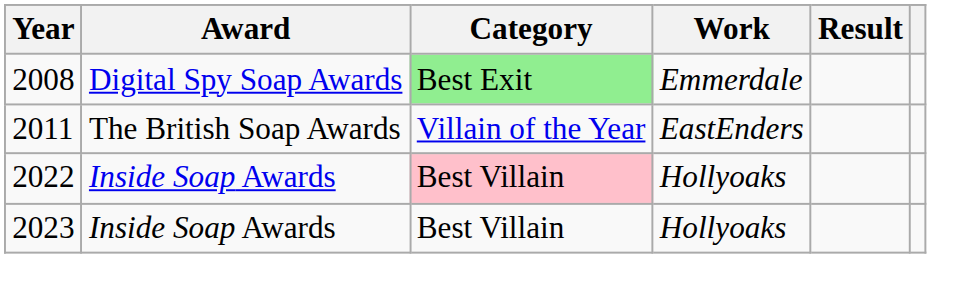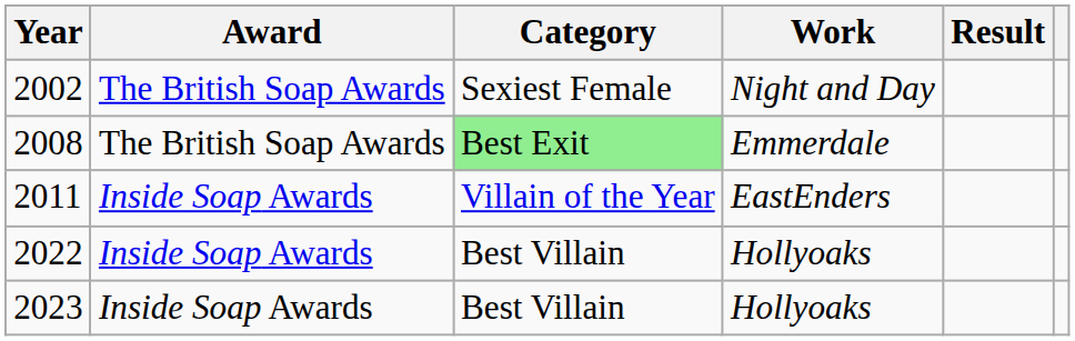 <table class="wikitable sortable">
 <tr>
 <th>Year</th>
 <th>Award</th>
 <th>Category</th>
 <th>Work</th>
 <th>Result</th>
 <th scope=col class=unsortable></th>
 </tr>
 <tr>
+<td>2002</td>
+<td><a href='#'>The British Soap Awards</a></td>
+<td>Sexiest Female</td>
+<td><em>Night and Day</em></td>
+<td></td>
+<td align="center"></td>
+</tr>
+<tr>
 <td>2008</td>
-<td><a href='#'>Digital Spy Soap Awards</a></td>
+<td>The British Soap Awards</td>
 <td style="background: lightgreen;">Best Exit</td>
 <td><em>Emmerdale</em></td>
 <td></td>
 <td align="center"></td>
 </tr>
 <tr>
 <td>2011</td>
-<td>The British Soap Awards</td>
+<td><a href='#'><em>Inside Soap</em> Awards</a></td>
 <td><a href='#'>Villain of the Year</a></td>
 <td><em>EastEnders</em></td>
 <td></td>
 <td align="center"></td>
 </tr>
 <tr>
 <td>2022</td>
 <td><a href='#'><em>Inside Soap</em> Awards</a></td>
-<td style="background: pink;">Best Villain</td>
+<td>Best Villain</td>
 <td><em>Hollyoaks</em></td>
 <td></td>
 <td align="center"></td>
 </tr>
 <tr>
 <td>2023</td>
 <td><em>Inside Soap</em> Awards</td>
 <td>Best Villain</td>
 <td><em>Hollyoaks</em></td>
 <td></td>
 <td align="center"></td>
 </tr>
 </table>
